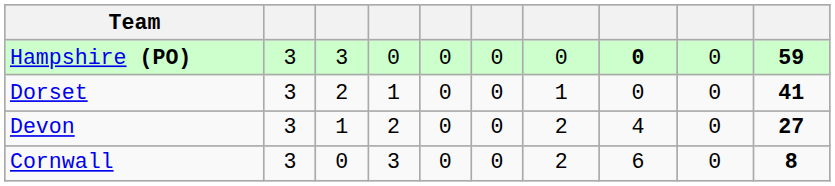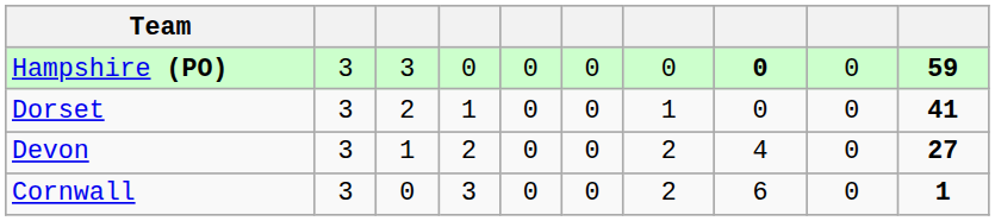 <table class="wikitable" style="text-align:center">
 <tr>
 <th width="150">Team</th>
 <th width="25"></th>
 <th width="25"></th>
 <th width="25"></th>
 <th width="25"></th>
 <th width="25"></th>
 <th width="40"></th>
 <th width="40"></th>
 <th width="40"></th>
 <th width="40"></th>
 </tr>
 <tr style="background:#cfc">
 <td style="text-align:left"><a href='#'>Hampshire</a> <strong>(PO)</strong></td>
 <td>3</td>
 <td>3</td>
 <td>0</td>
 <td>0</td>
 <td>0</td>
 <td>0</td>
 <td><strong>0</strong></td>
 <td>0</td>
 <td><strong>59</strong></td>
 </tr>
 <tr>
 <td style="text-align:left"><a href='#'>Dorset</a></td>
 <td>3</td>
 <td>2</td>
 <td>1</td>
 <td>0</td>
 <td>0</td>
 <td>1</td>
 <td>0</td>
 <td>0</td>
 <td><strong>41</strong></td>
 </tr>
 <tr>
 <td style="text-align:left"><a href='#'>Devon</a></td>
 <td>3</td>
 <td>1</td>
 <td>2</td>
 <td>0</td>
 <td>0</td>
 <td>2</td>
 <td>4</td>
 <td>0</td>
 <td><strong>27</strong></td>
 </tr>
 <tr>
 <td style="text-align:left"><a href='#'>Cornwall</a></td>
 <td>3</td>
 <td>0</td>
 <td>3</td>
 <td>0</td>
 <td>0</td>
 <td>2</td>
 <td>6</td>
 <td>0</td>
-<td><strong>8</strong></td>
+<td><strong>1</strong></td>
 </tr>
 </table>
